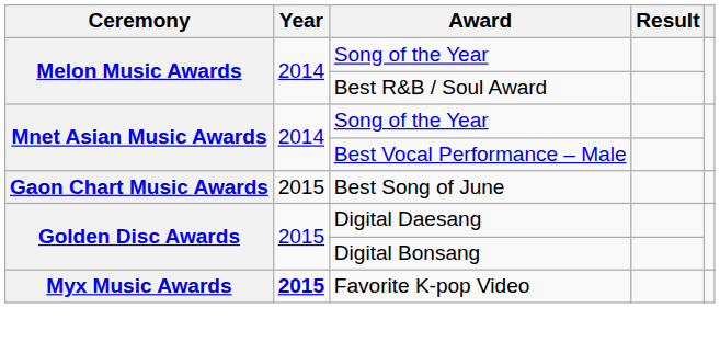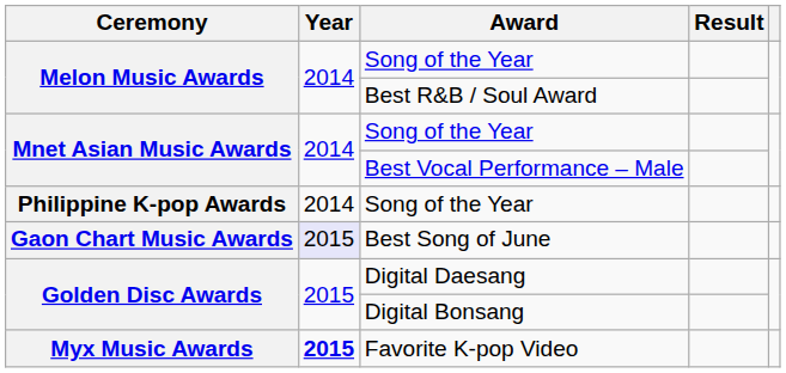 <table class="wikitable plainrowheaders sortable">
 <tr>
 <th>Ceremony</th>
 <th>Year</th>
 <th>Award</th>
 <th>Result</th>
 <th class="unsortable"></th>
 </tr>
 <tr>
 <th scope="row" rowspan="2"><a href='#'>Melon Music Awards</a></th>
 <td style="text-align:center;" rowspan="2"><a href='#'>2014</a></td>
 <td><a href='#'>Song of the Year</a></td>
 <td></td>
 <td style="text-align:center;" rowspan="2"></td>
 </tr>
 <tr>
 <td>Best R&B / Soul Award</td>
 <td></td>
 </tr>
 <tr>
 <th scope="row" rowspan="2"><a href='#'>Mnet Asian Music Awards</a></th>
 <td style="text-align:center;" rowspan="2"><a href='#'>2014</a></td>
 <td><a href='#'>Song of the Year</a></td>
 <td></td>
 <td style="text-align:center;" rowspan="2"></td>
 </tr>
 <tr>
 <td><a href='#'>Best Vocal Performance – Male</a></td>
 <td></td>
 </tr>
 <tr>
+<th scope="row">Philippine K-pop Awards</th>
+<td style="text-align:center;">2014</td>
+<td>Song of the Year</td>
+<td></td>
+<td style="text-align:center;"></td>
+</tr>
+<tr>
 <th scope="row"><a href='#'>Gaon Chart Music Awards</a></th>
-<td style="text-align:center;">2015</td>
+<td style="background: lavender; text-align:center;">2015</td>
 <td>Best Song of June</td>
 <td></td>
 <td style="text-align:center;"></td>
 </tr>
 <tr>
 <th rowspan="2" scope="row"><a href='#'>Golden Disc Awards</a></th>
 <td rowspan="2" style="text-align:center;"><a href='#'>2015</a></td>
 <td>Digital Daesang</td>
 <td></td>
 <td rowspan="2" style="text-align:center;"></td>
 </tr>
 <tr>
 <td>Digital Bonsang</td>
 <td></td>
 </tr>
 <tr>
 <th scope="row"><a href='#'>Myx Music Awards</a></th>
 <td style="text-align:center;"><strong><a href='#'>2015</a></strong></td>
 <td>Favorite K-pop Video</td>
 <td></td>
 <td style="text-align:center;"></td>
 </tr>
 </table>
